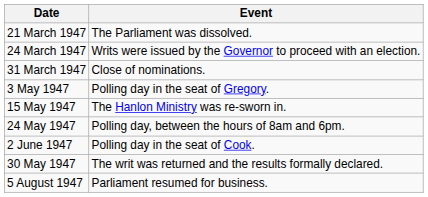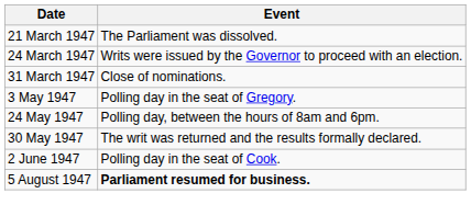 <table class="wikitable">
 <tr>
 <th>Date</th>
 <th>Event</th>
 </tr>
 <tr>
 <td>21 March 1947</td>
 <td>The Parliament was dissolved.</td>
 </tr>
 <tr>
 <td>24 March 1947</td>
 <td>Writs were issued by the <a href='#'>Governor</a> to proceed with an election.</td>
 </tr>
 <tr>
 <td>31 March 1947</td>
 <td>Close of nominations.</td>
 </tr>
 <tr>
 <td>3 May 1947</td>
 <td>Polling day in the seat of <a href='#'>Gregory</a>.</td>
 </tr>
 <tr>
-<td>15 May 1947</td>
-<td>The <a href='#'>Hanlon Ministry</a> was re-sworn in.</td>
+<td>24 May 1947</td>
+<td>Polling day, between the hours of 8am and 6pm.</td>
 </tr>
 <tr>
-<td>24 May 1947</td>
-<td>Polling day, between the hours of 8am and 6pm.</td>
+<td>30 May 1947</td>
+<td>The writ was returned and the results formally declared.</td>
 </tr>
 <tr>
 <td>2 June 1947</td>
 <td>Polling day in the seat of <a href='#'>Cook</a>.</td>
 </tr>
 <tr>
-<td>30 May 1947</td>
-<td>The writ was returned and the results formally declared.</td>
-</tr>
-<tr>
 <td>5 August 1947</td>
-<td>Parliament resumed for business.</td>
+<td><strong>Parliament resumed for business.</strong></td>
 </tr>
 </table>
